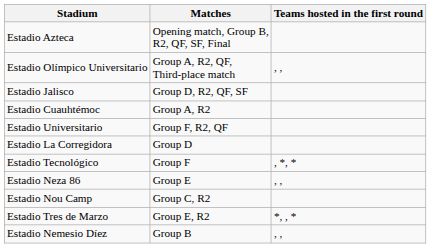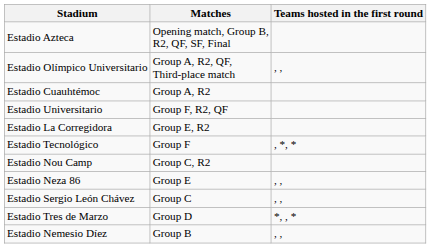 <table class="wikitable">
 <tr>
 <th>Stadium</th>
 <th>Matches</th>
 <th>Teams hosted in the first round</th>
 </tr>
 <tr>
 <td>Estadio Azteca</td>
 <td>Opening match, Group B,<br> R2, QF, SF, Final</td>
 <td><strong></strong></td>
 </tr>
 <tr>
 <td>Estadio Olímpico Universitario</td>
 <td>Group A, R2, QF,<br>Third-place match</td>
 <td>, , </td>
 </tr>
 <tr>
-<td>Estadio Jalisco</td>
-<td>Group D, R2, QF, SF</td>
-<td><strong></strong></td>
-</tr>
-<tr>
 <td>Estadio Cuauhtémoc</td>
 <td>Group A, R2</td>
 <td><strong></strong></td>
 </tr>
 <tr>
 <td>Estadio Universitario</td>
 <td>Group F, R2, QF</td>
 <td><strong></strong></td>
 </tr>
 <tr>
 <td>Estadio La Corregidora</td>
-<td>Group D</td>
+<td>Group E, R2</td>
 <td><strong></strong></td>
 </tr>
 <tr>
 <td>Estadio Tecnológico</td>
 <td>Group F</td>
 <td>, *, *</td>
 </tr>
 <tr>
+<td>Estadio Nou Camp</td>
+<td>Group C, R2</td>
+<td><strong></strong></td>
+</tr>
+<tr>
 <td>Estadio Neza 86</td>
 <td>Group E</td>
 <td>, , </td>
 </tr>
 <tr>
-<td>Estadio Nou Camp</td>
-<td>Group C, R2</td>
-<td><strong></strong></td>
+<td>Estadio Sergio León Chávez</td>
+<td>Group C</td>
+<td>, , </td>
 </tr>
 <tr>
 <td>Estadio Tres de Marzo</td>
-<td>Group E, R2</td>
+<td>Group D</td>
 <td>*, , *</td>
 </tr>
 <tr>
 <td>Estadio Nemesio Díez</td>
 <td>Group B</td>
 <td>, , </td>
 </tr>
 </table>
